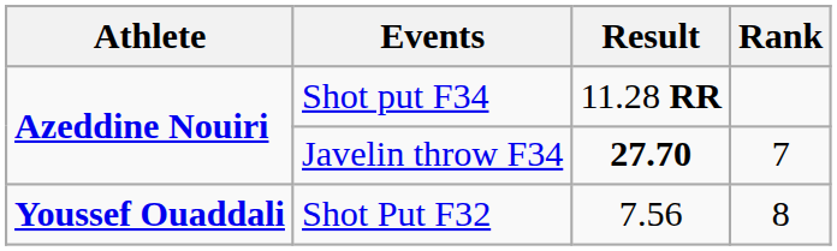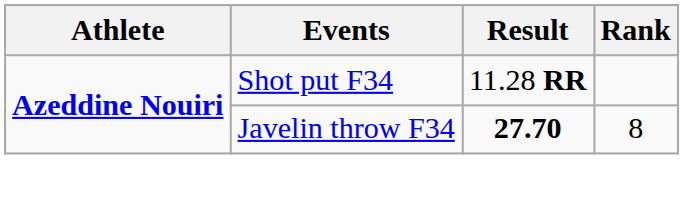 <table class=wikitable style="font-size:90%">
 <tr>
 <th>Athlete</th>
 <th>Events</th>
 <th>Result</th>
 <th>Rank</th>
 </tr>
 <tr align=center>
 <td align=left rowspan="2"><strong><a href='#'>Azeddine Nouiri</a></strong></td>
 <td align=left><a href='#'>Shot put F34</a></td>
 <td>11.28 <strong>RR</strong></td>
 <td></td>
 </tr>
 <tr align=center>
 <td align=left><a href='#'>Javelin throw F34</a></td>
 <td><strong>27.70</strong></td>
-<td>7</td>
-</tr>
-<tr align=center>
-<td align=left><strong><a href='#'>Youssef Ouaddali</a></strong></td>
-<td align=left><a href='#'>Shot Put F32</a></td>
-<td>7.56</td>
 <td>8</td>
 </tr>
 </table>
